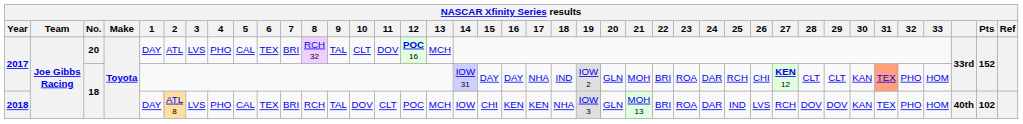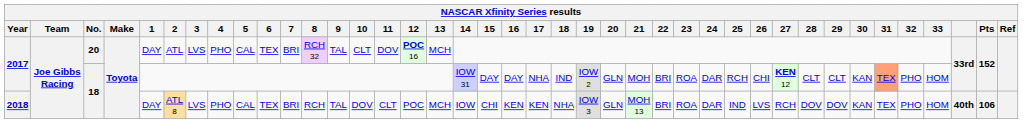 <table class="wikitable" style="text-align:center; font-size:75%">
 <tr>
 <th colspan=42><a href='#'>NASCAR Xfinity Series</a> results</th>
 </tr>
 <tr>
 <th>Year</th>
 <th>Team</th>
 <th>No.</th>
 <th>Make</th>
 <th>1</th>
 <th>2</th>
 <th>3</th>
 <th>4</th>
 <th>5</th>
 <th>6</th>
 <th>7</th>
 <th>8</th>
 <th>9</th>
 <th>10</th>
 <th>11</th>
 <th>12</th>
 <th>13</th>
 <th>14</th>
 <th>15</th>
 <th>16</th>
 <th>17</th>
 <th>18</th>
 <th>19</th>
 <th>20</th>
 <th>21</th>
 <th>22</th>
 <th>23</th>
 <th>24</th>
 <th>25</th>
 <th>26</th>
 <th>27</th>
 <th>28</th>
 <th>29</th>
 <th>30</th>
 <th>31</th>
 <th>32</th>
 <th>33</th>
 <th></th>
 <th>Pts</th>
 <th>Ref</th>
 </tr>
 <tr>
 <th rowspan=2><a href='#'>2017</a></th>
 <th rowspan=3><a href='#'>Joe Gibbs Racing</a></th>
 <th>20</th>
 <th rowspan=3><a href='#'>Toyota</a></th>
 <td><a href='#'>DAY</a></td>
 <td><a href='#'>ATL</a></td>
 <td><a href='#'>LVS</a></td>
 <td><a href='#'>PHO</a></td>
 <td><a href='#'>CAL</a></td>
 <td><a href='#'>TEX</a></td>
 <td><a href='#'>BRI</a></td>
 <td style="background:#EFCFFF;"><a href='#'>RCH</a><br><small>32</small></td>
 <td><a href='#'>TAL</a></td>
 <td><a href='#'>CLT</a></td>
 <td><a href='#'>DOV</a></td>
 <td style="background:#DFFFDF;"><strong><a href='#'>POC</a></strong><br><small>16</small></td>
 <td><a href='#'>MCH</a></td>
 <td colspan=20></td>
 <th rowspan=2>33rd</th>
 <th rowspan=2>152</th>
 <th rowspan=2></th>
 </tr>
 <tr>
 <th rowspan=2>18</th>
 <td colspan=13></td>
 <td style="background:#CFCFFF;"><a href='#'>IOW</a><br><small>31</small></td>
 <td><a href='#'>DAY</a></td>
 <td><a href='#'>DAY</a></td>
 <td><a href='#'>NHA</a></td>
 <td><a href='#'>IND</a></td>
 <td style="background:#DFDFDF;"><a href='#'>IOW</a><br><small>2</small></td>
 <td><a href='#'>GLN</a></td>
 <td><a href='#'>MOH</a></td>
 <td><a href='#'>BRI</a></td>
 <td><a href='#'>ROA</a></td>
 <td><a href='#'>DAR</a></td>
 <td><a href='#'>RCH</a></td>
 <td><a href='#'>CHI</a></td>
 <td style="background:#DFFFDF;"><strong><a href='#'>KEN</a></strong><br><small>12</small></td>
 <td><a href='#'>CLT</a></td>
 <td><a href='#'>CLT</a></td>
 <td><a href='#'>KAN</a></td>
 <td style="background: lightsalmon;"><a href='#'>TEX</a></td>
 <td><a href='#'>PHO</a></td>
 <td><a href='#'>HOM</a></td>
 </tr>
 <tr>
 <th><a href='#'>2018</a></th>
 <td><a href='#'>DAY</a></td>
 <td style="background:#FFDF9F;"><a href='#'>ATL</a><br><small>8</small></td>
 <td><a href='#'>LVS</a></td>
 <td><a href='#'>PHO</a></td>
 <td><a href='#'>CAL</a></td>
 <td><a href='#'>TEX</a></td>
 <td><a href='#'>BRI</a></td>
 <td><a href='#'>RCH</a></td>
 <td><a href='#'>TAL</a></td>
 <td><a href='#'>DOV</a></td>
 <td><a href='#'>CLT</a></td>
 <td><a href='#'>POC</a></td>
 <td><a href='#'>MCH</a></td>
 <td><a href='#'>IOW</a></td>
 <td><a href='#'>CHI</a></td>
 <td><a href='#'>KEN</a></td>
 <td><a href='#'>KEN</a></td>
 <td><a href='#'>NHA</a></td>
 <td style="background:#DFDFDF;"><a href='#'>IOW</a><br><small>3</small></td>
 <td><a href='#'>GLN</a></td>
 <td style="background:#DFFFDF;"><a href='#'>MOH</a><br><small>13</small></td>
 <td><a href='#'>BRI</a></td>
 <td><a href='#'>ROA</a></td>
 <td><a href='#'>DAR</a></td>
 <td><a href='#'>IND</a></td>
 <td><a href='#'>LVS</a></td>
 <td><a href='#'>RCH</a></td>
 <td><a href='#'>DOV</a></td>
 <td><a href='#'>DOV</a></td>
 <td><a href='#'>KAN</a></td>
 <td><a href='#'>TEX</a></td>
 <td><a href='#'>PHO</a></td>
 <td><a href='#'>HOM</a></td>
 <th>40th</th>
-<th>102</th>
+<th>106</th>
 <th></th>
 </tr>
 </table>
